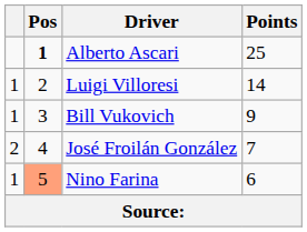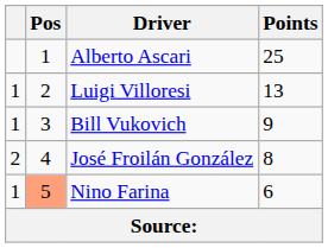 <table class="wikitable" style="font-size: 95%;">
 <tr>
 <th></th>
 <th>Pos</th>
 <th>Driver</th>
 <th>Points</th>
 </tr>
 <tr>
 <td align="left"></td>
-<td align="center"><strong>1</strong></td>
+<td align="center">1</td>
 <td> <a href='#'>Alberto Ascari</a></td>
 <td align="left">25</td>
 </tr>
 <tr>
 <td align="left"> 1</td>
 <td align="center">2</td>
 <td> <a href='#'>Luigi Villoresi</a></td>
-<td align="left">14</td>
+<td align="left">13</td>
 </tr>
 <tr>
 <td align="left"> 1</td>
 <td align="center">3</td>
 <td> <a href='#'>Bill Vukovich</a></td>
 <td align="left">9</td>
 </tr>
 <tr>
 <td align="left"> 2</td>
 <td align="center">4</td>
 <td> <a href='#'>José Froilán González</a></td>
-<td align="left">7</td>
+<td align="left">8</td>
 </tr>
 <tr>
 <td align="left"> 1</td>
 <td align="center" style="background: lightsalmon;">5</td>
 <td> <a href='#'>Nino Farina</a></td>
 <td align="left">6</td>
 </tr>
 <tr>
 <th colspan=4>Source: </th>
 </tr>
 </table>
